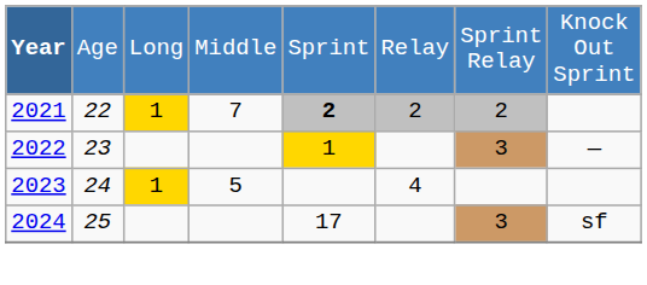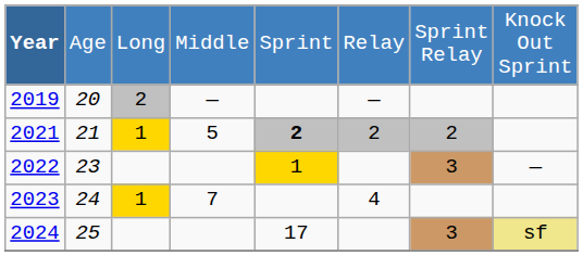 <table class="wikitable" style="font-size:95%; text-align:center; border:grey solid 1px; border-collapse:collapse;" width="40%">
 <tr style="background-color:#369; color:white;">
 <td rowspan="2" colspan="1" width="10%"><strong>Year</strong></td>
 </tr>
 <tr style="background-color:#4180be; color:white;">
 <td width="5%">Age</td>
 <td width="5%">Long</td>
 <td width="5%">Middle</td>
 <td width="5%">Sprint</td>
 <td width="5%">Relay</td>
 <td width="5%">Sprint<br>Relay</td>
 <td width="5%">Knock Out<br>Sprint</td>
 </tr>
 <tr style="background-color:#8CB2D8; color:white;">
 </tr>
 <tr>
+<td><a href='#'>2019</a></td>
+<td><em>20</em></td>
+<td style="background:silver;">2</td>
+<td>—</td>
+<td></td>
+<td>—</td>
+<td></td>
+<td></td>
+</tr>
+<tr>
 <td><a href='#'>2021</a></td>
-<td><em>22</em></td>
+<td><em>21</em></td>
 <td style="background:gold;">1</td>
-<td>7</td>
+<td>5</td>
 <td style="background:silver;"><strong>2</strong></td>
 <td style="background:silver;">2</td>
 <td style="background:silver;">2</td>
 <td></td>
 </tr>
 <tr>
 <td><a href='#'>2022</a></td>
 <td><em>23</em></td>
 <td></td>
 <td></td>
 <td style="background:gold;">1</td>
 <td></td>
 <td style="background:#c96;">3</td>
 <td>—</td>
 </tr>
 <tr>
 <td><a href='#'>2023</a></td>
 <td><em>24</em></td>
 <td style="background:gold;">1</td>
-<td>5</td>
+<td>7</td>
 <td></td>
 <td>4</td>
 <td></td>
 <td></td>
 </tr>
 <tr>
 <td><a href='#'>2024</a></td>
 <td><em>25</em></td>
 <td></td>
 <td></td>
 <td>17</td>
 <td></td>
 <td style="background:#c96;">3</td>
-<td>sf</td>
+<td style="background: khaki;">sf</td>
 </tr>
 <tr>
 </tr>
 </table>
